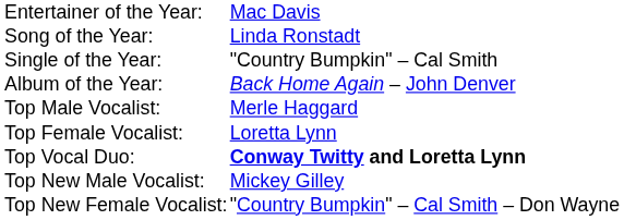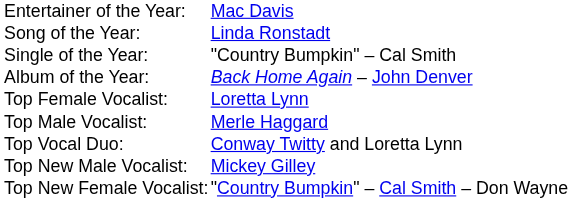 <table cellspacing="0" border="0" cellpadding="1">
 <tr>
 <td>Entertainer of the Year:</td>
 <td><a href='#'>Mac Davis</a></td>
 </tr>
 <tr>
 <td>Song of the Year:</td>
 <td><a href='#'>Linda Ronstadt</a></td>
 </tr>
 <tr>
 <td>Single of the Year:</td>
 <td>"Country Bumpkin" – Cal Smith</td>
 </tr>
 <tr>
 <td>Album of the Year:</td>
 <td><em><a href='#'>Back Home Again</a></em> – <a href='#'>John Denver</a></td>
 </tr>
 <tr>
+<td>Top Female Vocalist:</td>
+<td><a href='#'>Loretta Lynn</a></td>
+</tr>
+<tr>
 <td>Top Male Vocalist:</td>
 <td><a href='#'>Merle Haggard</a></td>
 </tr>
 <tr>
-<td>Top Female Vocalist:</td>
-<td><a href='#'>Loretta Lynn</a></td>
-</tr>
-<tr>
 <td>Top Vocal Duo:</td>
-<td><strong><a href='#'>Conway Twitty</a> and Loretta Lynn</strong></td>
+<td><a href='#'>Conway Twitty</a> and Loretta Lynn</td>
 </tr>
 <tr>
 <td>Top New Male Vocalist:</td>
 <td><a href='#'>Mickey Gilley</a></td>
 </tr>
 <tr>
 <td>Top New Female Vocalist:</td>
 <td>"<a href='#'>Country Bumpkin</a>" – <a href='#'>Cal Smith</a> – Don Wayne</td>
 </tr>
 </table>
